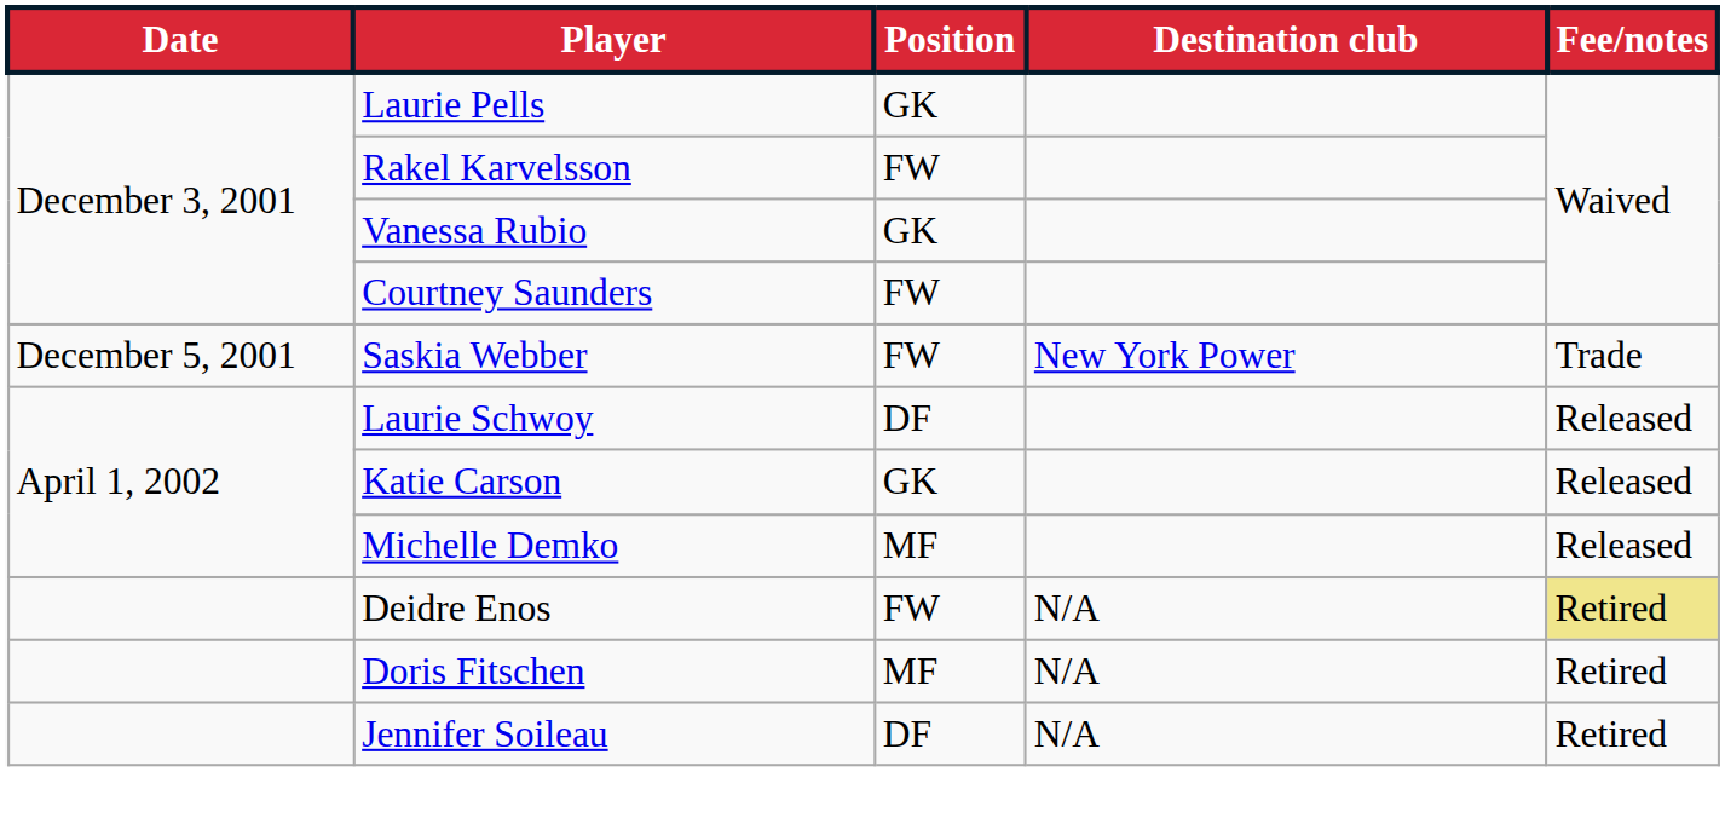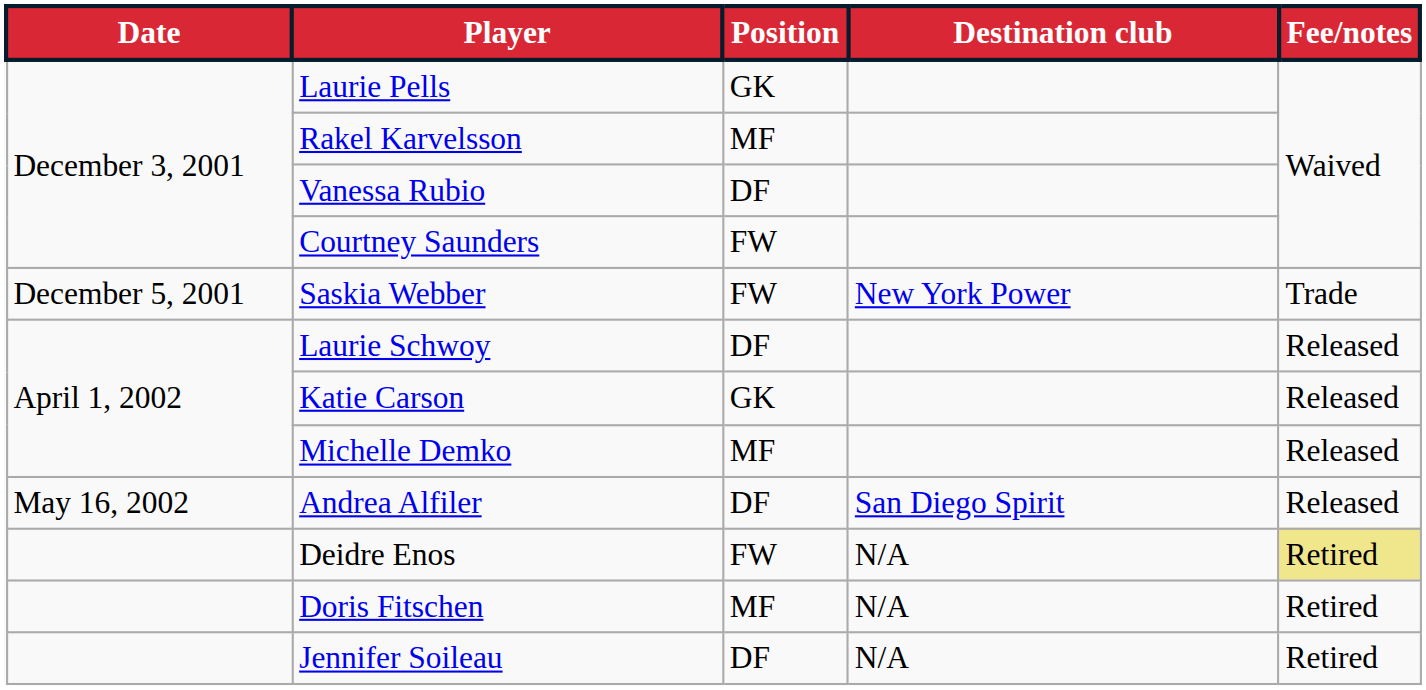 <table class="wikitable" style="text-align:left; font-size:95%;">
 <tr>
 <th style="background:#da2736; color:#fff; border:2px solid #041c2c; width:130px;">Date</th>
 <th style="background:#da2736; color:#fff; border:2px solid #041c2c; width:200px;">Player</th>
 <th style="background:#da2736; color:#fff; border:2px solid #041c2c; width:50px;">Position</th>
 <th style="background:#da2736; color:#fff; border:2px solid #041c2c; width:200px;">Destination club</th>
 <th style="background:#da2736; color:#fff; border:2px solid #041c2c;">Fee/notes</th>
 </tr>
 <tr>
 <td rowspan=4>December 3, 2001</td>
 <td> <a href='#'>Laurie Pells</a></td>
 <td>GK</td>
 <td></td>
 <td rowspan=4>Waived</td>
 </tr>
 <tr>
 <td> <a href='#'>Rakel Karvelsson</a></td>
-<td>FW</td>
+<td>MF</td>
 <td></td>
 </tr>
 <tr>
 <td> <a href='#'>Vanessa Rubio</a></td>
-<td>GK</td>
+<td>DF</td>
 <td></td>
 </tr>
 <tr>
 <td> <a href='#'>Courtney Saunders</a></td>
 <td>FW</td>
 <td></td>
 </tr>
 <tr>
 <td>December 5, 2001</td>
 <td> <a href='#'>Saskia Webber</a></td>
 <td>FW</td>
 <td> <a href='#'>New York Power</a></td>
 <td>Trade</td>
 </tr>
 <tr>
 <td rowspan=3>April 1, 2002</td>
 <td> <a href='#'>Laurie Schwoy</a></td>
 <td>DF</td>
 <td></td>
 <td>Released</td>
 </tr>
 <tr>
 <td> <a href='#'>Katie Carson</a></td>
 <td>GK</td>
 <td></td>
 <td>Released</td>
 </tr>
 <tr>
 <td> <a href='#'>Michelle Demko</a></td>
 <td>MF</td>
 <td></td>
 <td>Released</td>
 </tr>
 <tr>
+<td>May 16, 2002</td>
+<td> <a href='#'>Andrea Alfiler</a></td>
+<td>DF</td>
+<td> <a href='#'>San Diego Spirit</a></td>
+<td>Released</td>
+</tr>
+<tr>
 <td></td>
 <td> Deidre Enos</td>
 <td>FW</td>
 <td>N/A</td>
 <td style="background: khaki;">Retired</td>
 </tr>
 <tr>
 <td></td>
 <td> <a href='#'>Doris Fitschen</a></td>
 <td>MF</td>
 <td>N/A</td>
 <td>Retired</td>
 </tr>
 <tr>
 <td></td>
 <td> <a href='#'>Jennifer Soileau</a></td>
 <td>DF</td>
 <td>N/A</td>
 <td>Retired</td>
 </tr>
 </table>
